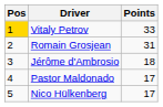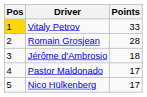 <table class="wikitable" style="font-size: 95%;">
 <tr>
 <th>Pos</th>
 <th>Driver</th>
 <th>Points</th>
 </tr>
 <tr>
 <td style="background: gold;">1</td>
 <td> <a href='#'>Vitaly Petrov</a></td>
 <td align="right">33</td>
 </tr>
 <tr>
 <td>2</td>
 <td> <a href='#'>Romain Grosjean</a></td>
-<td align="right">31</td>
+<td align="right">28</td>
 </tr>
 <tr>
 <td>3</td>
 <td> <a href='#'>Jérôme d'Ambrosio</a></td>
 <td align="right">18</td>
 </tr>
 <tr>
 <td>4</td>
 <td> <a href='#'>Pastor Maldonado</a></td>
 <td align="right">17</td>
 </tr>
 <tr>
 <td>5</td>
 <td> <a href='#'>Nico Hülkenberg</a></td>
 <td align="right">17</td>
 </tr>
 </table>
